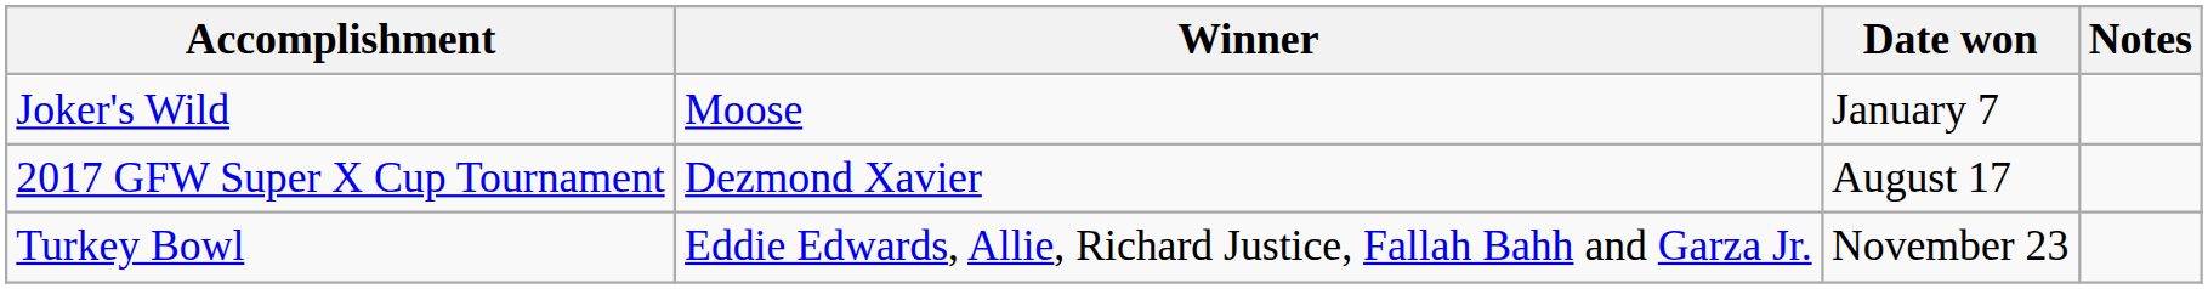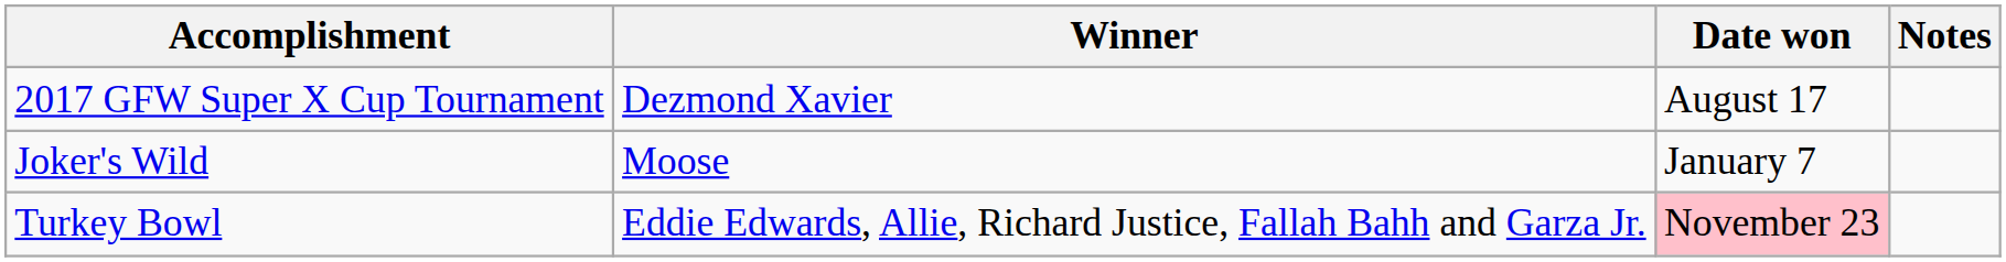 <table class="wikitable">
 <tr>
 <th>Accomplishment</th>
 <th>Winner</th>
 <th>Date won</th>
 <th>Notes</th>
 </tr>
 <tr>
+<td><a href='#'>2017 GFW Super X Cup Tournament</a></td>
+<td><a href='#'>Dezmond Xavier</a></td>
+<td>August 17</td>
+<td></td>
+</tr>
+<tr>
 <td><a href='#'>Joker's Wild</a></td>
 <td><a href='#'>Moose</a></td>
 <td>January 7</td>
 <td></td>
 </tr>
 <tr>
-<td><a href='#'>2017 GFW Super X Cup Tournament</a></td>
-<td><a href='#'>Dezmond Xavier</a></td>
-<td>August 17</td>
-<td></td>
-</tr>
-<tr>
 <td><a href='#'>Turkey Bowl</a></td>
 <td><a href='#'>Eddie Edwards</a>, <a href='#'>Allie</a>, Richard Justice, <a href='#'>Fallah Bahh</a> and <a href='#'>Garza Jr.</a></td>
-<td>November 23</td>
+<td style="background: pink;">November 23</td>
 <td></td>
 </tr>
 </table>
